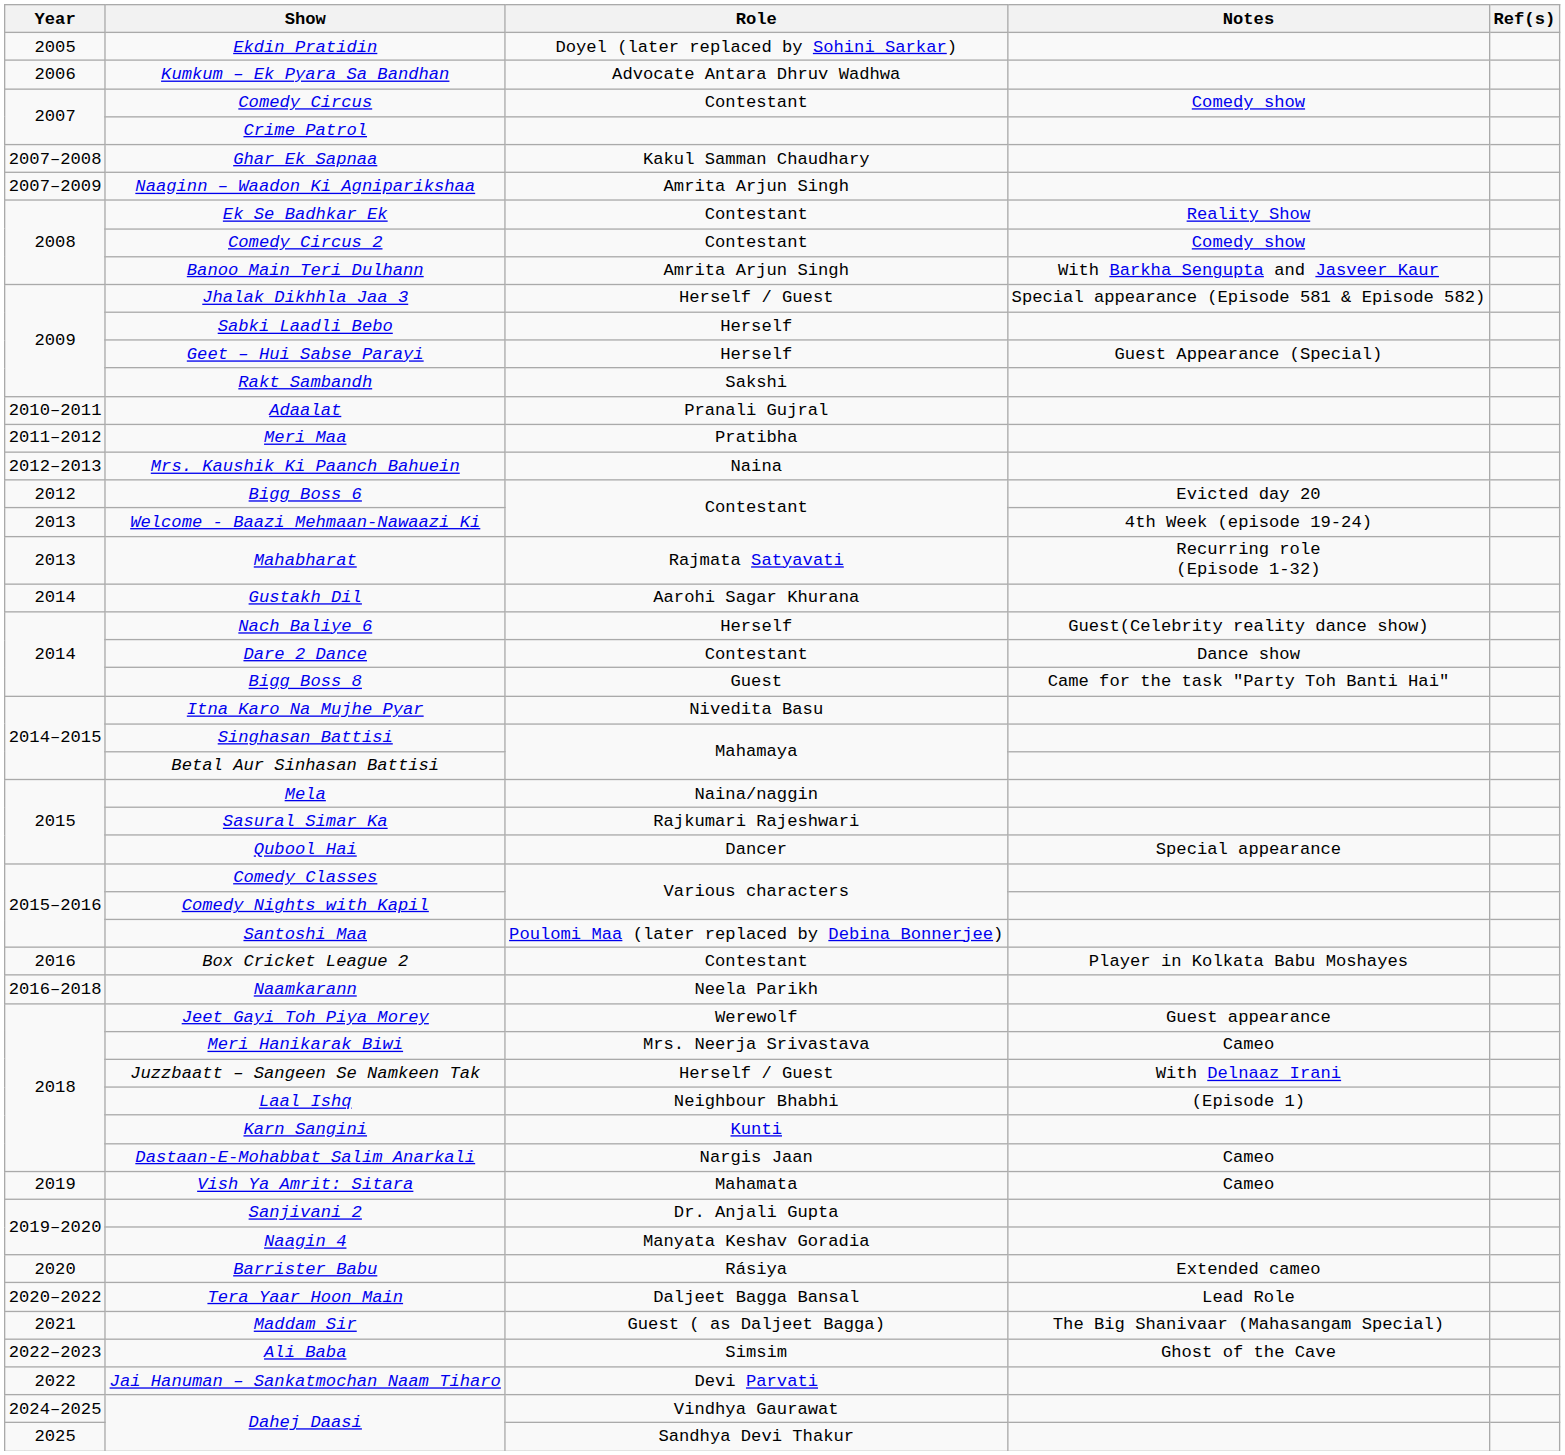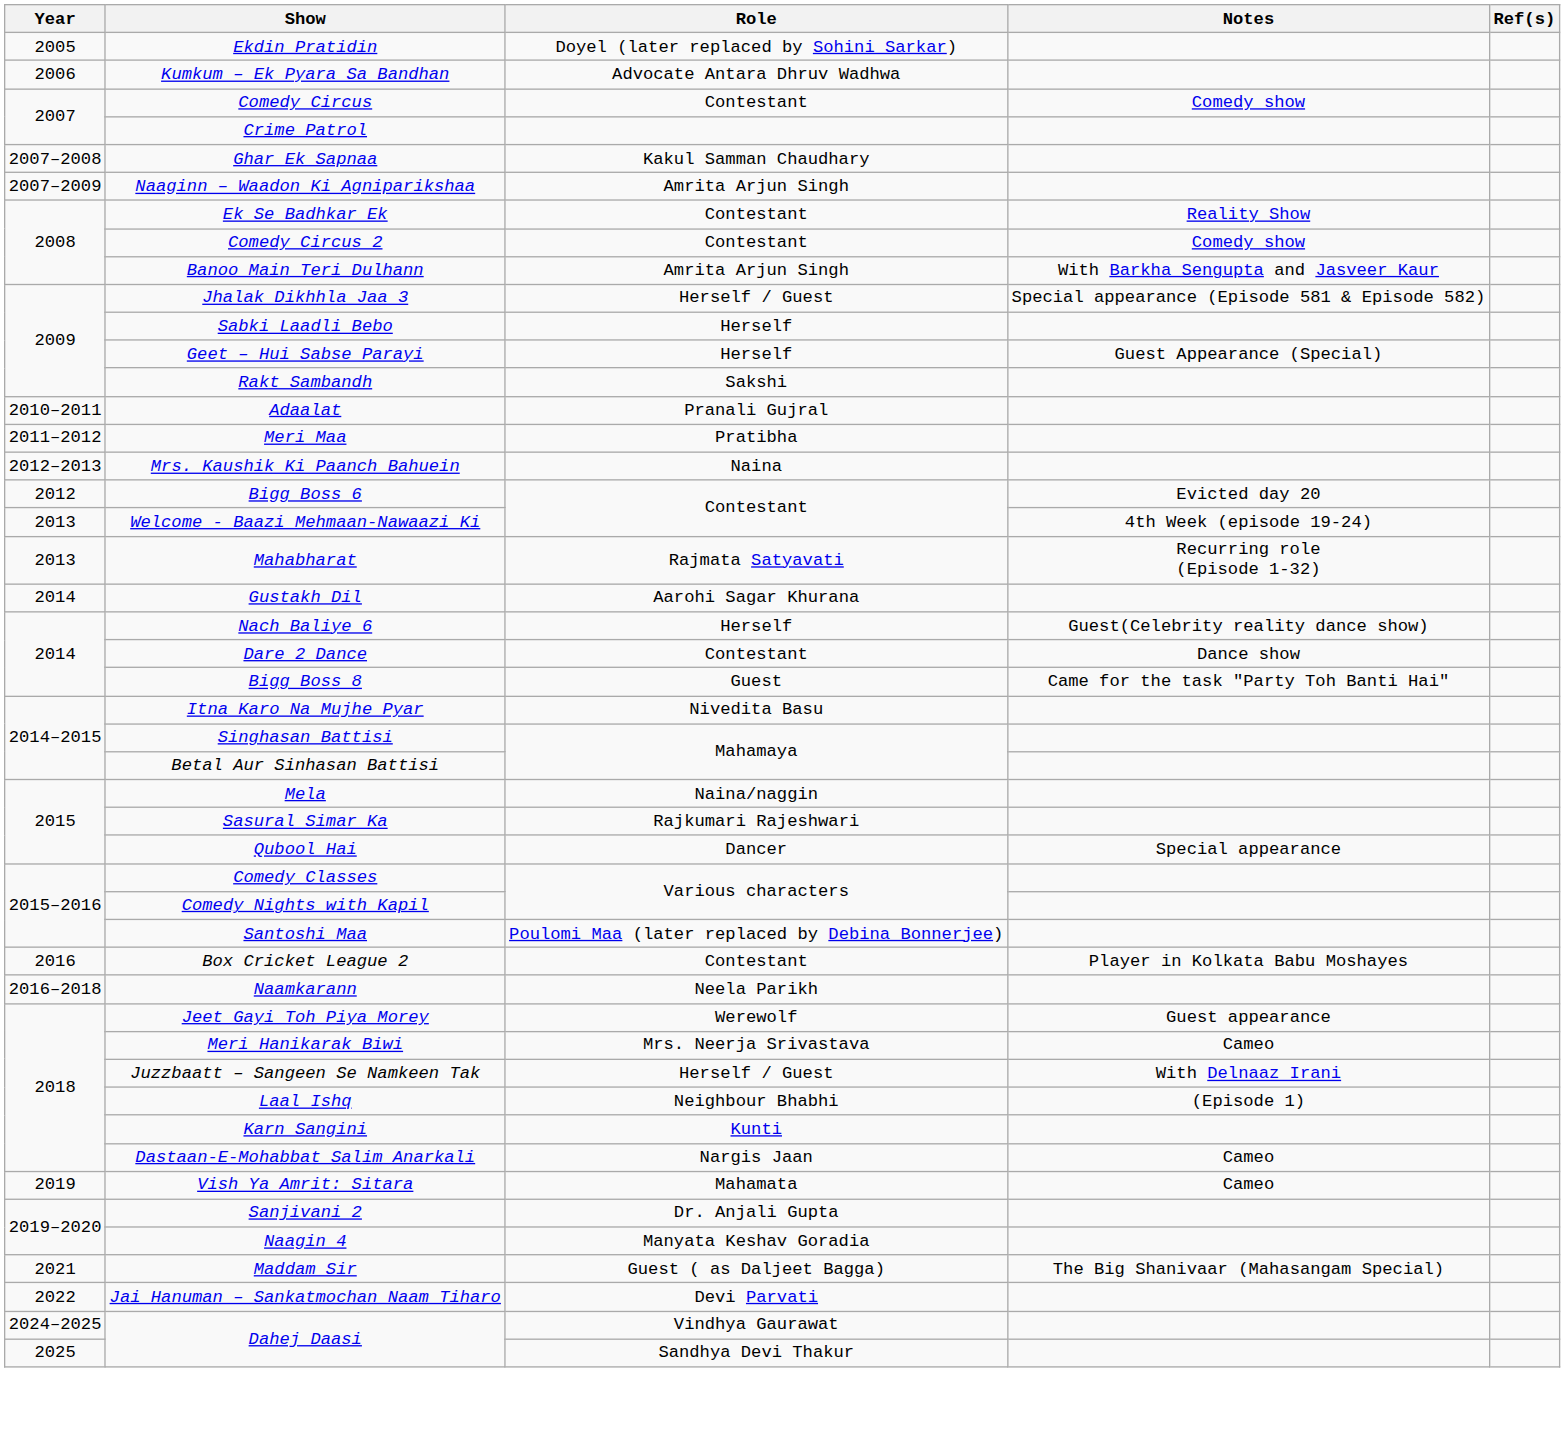 <table class="wikitable" style="text-align:center;">
 <tr>
 <th>Year</th>
 <th>Show</th>
 <th>Role</th>
 <th>Notes</th>
 <th>Ref(s)</th>
 </tr>
 <tr>
 <td>2005</td>
 <td><em><a href='#'>Ekdin Pratidin</a></em></td>
 <td>Doyel (later replaced by <a href='#'>Sohini Sarkar</a>)</td>
 <td></td>
 <td></td>
 </tr>
 <tr>
 <td>2006</td>
 <td><em><a href='#'>Kumkum – Ek Pyara Sa Bandhan</a></em></td>
 <td>Advocate Antara Dhruv Wadhwa</td>
 <td></td>
 <td></td>
 </tr>
 <tr>
 <td rowspan="2">2007</td>
 <td><em><a href='#'>Comedy Circus</a></em></td>
 <td>Contestant</td>
 <td><a href='#'>Comedy show</a></td>
 <td></td>
 </tr>
 <tr>
 <td><em><a href='#'>Crime Patrol</a></em></td>
 <td></td>
 <td></td>
 <td></td>
 </tr>
 <tr>
 <td>2007–2008</td>
 <td><em><a href='#'>Ghar Ek Sapnaa</a></em></td>
 <td>Kakul Samman Chaudhary</td>
 <td></td>
 <td></td>
 </tr>
 <tr>
 <td>2007–2009</td>
 <td><em> <a href='#'>Naaginn – Waadon Ki Agniparikshaa</a></em></td>
 <td>Amrita Arjun Singh</td>
 <td></td>
 <td></td>
 </tr>
 <tr>
 <td rowspan="3">2008</td>
 <td><em> <a href='#'>Ek Se Badhkar Ek</a></em></td>
 <td>Contestant</td>
 <td><a href='#'>Reality Show</a></td>
 <td></td>
 </tr>
 <tr>
 <td><em><a href='#'>Comedy Circus 2</a></em></td>
 <td>Contestant</td>
 <td><a href='#'>Comedy show</a></td>
 <td></td>
 </tr>
 <tr>
 <td><em><a href='#'>Banoo Main Teri Dulhann</a></em></td>
 <td>Amrita Arjun Singh</td>
 <td>With <a href='#'>Barkha Sengupta</a> and <a href='#'>Jasveer Kaur</a></td>
 <td></td>
 </tr>
 <tr>
 <td rowspan="4">2009</td>
 <td><em><a href='#'>Jhalak Dikhhla Jaa 3</a></em></td>
 <td>Herself / Guest</td>
 <td>Special appearance (Episode 581 & Episode 582)</td>
 <td></td>
 </tr>
 <tr>
 <td><em><a href='#'>Sabki Laadli Bebo</a></em></td>
 <td>Herself</td>
 <td></td>
 <td></td>
 </tr>
 <tr>
 <td><em><a href='#'>Geet – Hui Sabse Parayi</a></em></td>
 <td>Herself</td>
 <td>Guest Appearance (Special)</td>
 <td></td>
 </tr>
 <tr>
 <td><em><a href='#'>Rakt Sambandh</a></em></td>
 <td>Sakshi</td>
 <td></td>
 <td></td>
 </tr>
 <tr>
 <td>2010–2011</td>
 <td><em><a href='#'>Adaalat</a></em></td>
 <td>Pranali Gujral</td>
 <td></td>
 <td></td>
 </tr>
 <tr>
 <td>2011–2012</td>
 <td><em><a href='#'>Meri Maa</a></em></td>
 <td>Pratibha</td>
 <td></td>
 <td></td>
 </tr>
 <tr>
 <td>2012–2013</td>
 <td><em><a href='#'>Mrs. Kaushik Ki Paanch Bahuein</a></em></td>
 <td>Naina</td>
 <td></td>
 <td></td>
 </tr>
 <tr>
 <td>2012</td>
 <td><em><a href='#'>Bigg Boss 6</a></em></td>
 <td rowspan="2">Contestant</td>
 <td>Evicted day 20</td>
 <td></td>
 </tr>
 <tr>
 <td>2013</td>
 <td><em><a href='#'>Welcome - Baazi Mehmaan-Nawaazi Ki</a></em></td>
 <td>4th Week (episode 19-24)</td>
 <td></td>
 </tr>
 <tr>
 <td>2013</td>
 <td><em><a href='#'>Mahabharat</a></em></td>
 <td>Rajmata <a href='#'>Satyavati</a></td>
 <td>Recurring role<br>(Episode 1-32)</td>
 <td></td>
 </tr>
 <tr>
 <td>2014</td>
 <td><em><a href='#'>Gustakh Dil</a></em></td>
 <td>Aarohi Sagar Khurana</td>
 <td></td>
 <td></td>
 </tr>
 <tr>
 <td rowspan="3">2014</td>
 <td><em><a href='#'>Nach Baliye 6</a></em></td>
 <td>Herself</td>
 <td>Guest(Celebrity reality dance show)</td>
 <td></td>
 </tr>
 <tr>
 <td><em><a href='#'>Dare 2 Dance</a></em></td>
 <td>Contestant</td>
 <td>Dance show</td>
 <td></td>
 </tr>
 <tr>
 <td><em><a href='#'>Bigg Boss 8</a></em></td>
 <td>Guest</td>
 <td>Came for the task "Party Toh Banti Hai"</td>
 <td></td>
 </tr>
 <tr>
 <td rowspan="3">2014–2015</td>
 <td><em><a href='#'>Itna Karo Na Mujhe Pyar</a> </em></td>
 <td>Nivedita Basu</td>
 <td></td>
 <td></td>
 </tr>
 <tr>
 <td><em><a href='#'>Singhasan Battisi</a></em></td>
 <td rowspan="2">Mahamaya</td>
 <td></td>
 <td></td>
 </tr>
 <tr>
 <td><em>Betal Aur Sinhasan Battisi</em></td>
 <td></td>
 <td></td>
 </tr>
 <tr>
 <td rowspan="3">2015</td>
 <td><em><a href='#'>Mela</a></em></td>
 <td>Naina/naggin</td>
 <td></td>
 <td></td>
 </tr>
 <tr>
 <td><em><a href='#'>Sasural Simar Ka</a></em></td>
 <td>Rajkumari Rajeshwari</td>
 <td></td>
 <td></td>
 </tr>
 <tr>
 <td><em><a href='#'>Qubool Hai</a></em></td>
 <td>Dancer</td>
 <td>Special appearance</td>
 <td></td>
 </tr>
 <tr>
 <td rowspan="3">2015–2016</td>
 <td><em><a href='#'>Comedy Classes</a></em></td>
 <td rowspan="2">Various characters</td>
 <td></td>
 <td></td>
 </tr>
 <tr>
 <td><em><a href='#'>Comedy Nights with Kapil</a></em></td>
 <td></td>
 <td></td>
 </tr>
 <tr>
 <td><em><a href='#'>Santoshi Maa</a></em></td>
 <td><a href='#'>Poulomi Maa</a> (later replaced by <a href='#'>Debina Bonnerjee</a>)</td>
 <td></td>
 <td></td>
 </tr>
 <tr>
 <td>2016</td>
 <td><em>Box Cricket League 2</em></td>
 <td>Contestant</td>
 <td>Player in Kolkata Babu Moshayes</td>
 <td></td>
 </tr>
 <tr>
 <td>2016–2018</td>
 <td><em><a href='#'>Naamkarann</a></em></td>
 <td>Neela Parikh</td>
 <td></td>
 <td></td>
 </tr>
 <tr>
 <td rowspan="6">2018</td>
 <td><em><a href='#'>Jeet Gayi Toh Piya Morey</a></em></td>
 <td>Werewolf</td>
 <td>Guest appearance</td>
 <td></td>
 </tr>
 <tr>
 <td><em><a href='#'>Meri Hanikarak Biwi</a></em></td>
 <td>Mrs. Neerja Srivastava</td>
 <td>Cameo</td>
 <td></td>
 </tr>
 <tr>
 <td><em>Juzzbaatt – Sangeen Se Namkeen Tak</em></td>
 <td>Herself / Guest</td>
 <td>With <a href='#'>Delnaaz Irani</a></td>
 <td></td>
 </tr>
 <tr>
 <td><em><a href='#'>Laal Ishq</a></em></td>
 <td>Neighbour Bhabhi</td>
 <td>(Episode 1)</td>
 <td></td>
 </tr>
 <tr>
 <td><em><a href='#'>Karn Sangini</a></em></td>
 <td><a href='#'>Kunti</a></td>
 <td></td>
 <td></td>
 </tr>
 <tr>
 <td><em><a href='#'>Dastaan-E-Mohabbat Salim Anarkali</a></em></td>
 <td>Nargis Jaan</td>
 <td>Cameo</td>
 <td></td>
 </tr>
 <tr>
 <td>2019</td>
 <td><em><a href='#'>Vish Ya Amrit: Sitara</a></em></td>
 <td>Mahamata</td>
 <td>Cameo</td>
 <td></td>
 </tr>
 <tr>
 <td rowspan="2">2019–2020</td>
 <td><em><a href='#'>Sanjivani 2</a></em></td>
 <td>Dr. Anjali Gupta</td>
 <td></td>
 <td></td>
 </tr>
 <tr>
 <td><em><a href='#'>Naagin 4</a></em></td>
 <td>Manyata Keshav Goradia</td>
 <td></td>
 <td></td>
 </tr>
 <tr>
-<td>2020</td>
-<td><em><a href='#'>Barrister Babu</a></em></td>
-<td>Rásiya</td>
-<td>Extended cameo</td>
-<td></td>
-</tr>
-<tr>
-<td>2020–2022</td>
-<td><em><a href='#'>Tera Yaar Hoon Main</a></em></td>
-<td>Daljeet Bagga Bansal</td>
-<td>Lead Role</td>
-<td></td>
-</tr>
-<tr>
 <td>2021</td>
 <td><em><a href='#'>Maddam Sir</a></em></td>
 <td>Guest ( as Daljeet Bagga)</td>
 <td>The Big Shanivaar (Mahasangam Special)</td>
-<td></td>
-</tr>
-<tr>
-<td>2022–2023</td>
-<td><em><a href='#'>Ali Baba</a></em></td>
-<td>Simsim</td>
-<td>Ghost of the Cave</td>
 <td></td>
 </tr>
 <tr>
 <td>2022</td>
 <td><em><a href='#'>Jai Hanuman – Sankatmochan Naam Tiharo</a></em></td>
 <td>Devi <a href='#'>Parvati</a></td>
 <td></td>
 <td></td>
 </tr>
 <tr>
 <td>2024–2025</td>
 <td rowspan="2"><em><a href='#'>Dahej Daasi</a></em></td>
 <td>Vindhya Gaurawat</td>
 <td></td>
 <td></td>
 </tr>
 <tr>
 <td>2025</td>
 <td>Sandhya Devi Thakur</td>
 <td></td>
 <td></td>
 </tr>
 </table>
